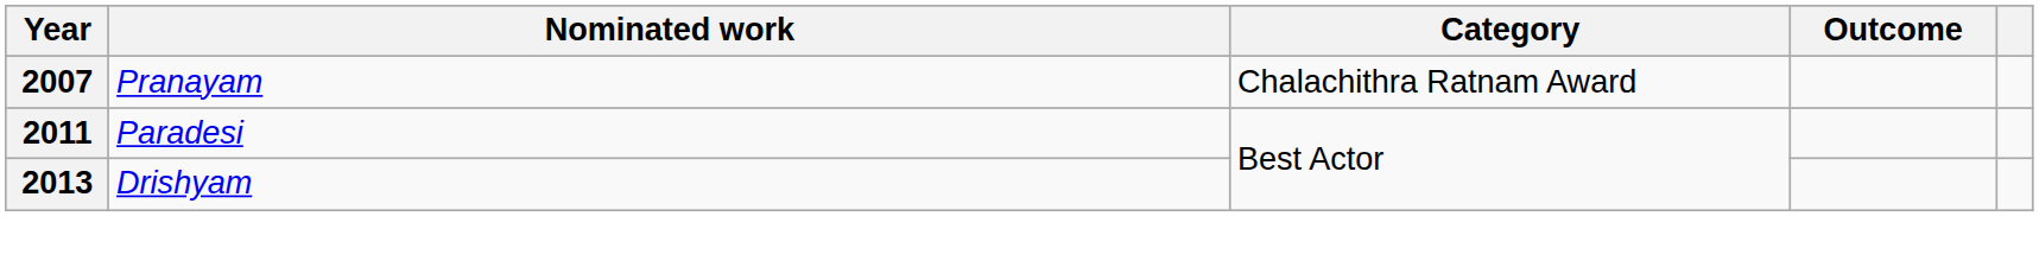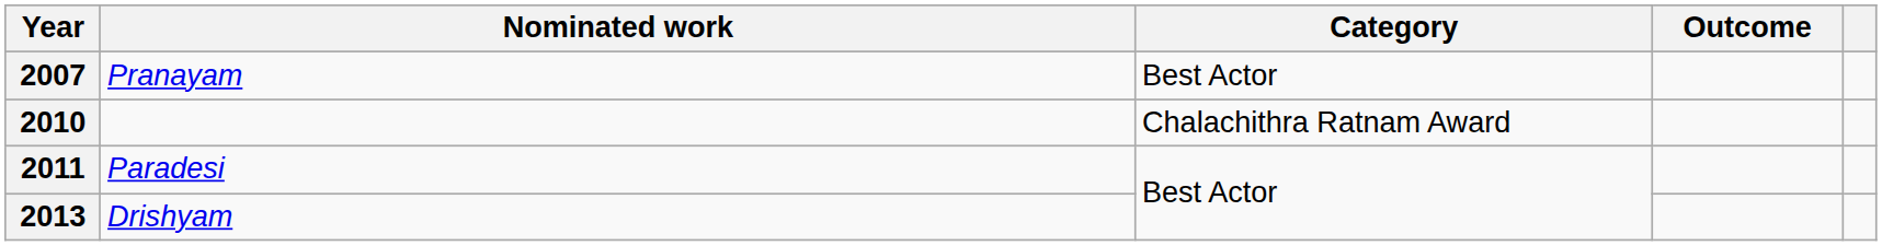 <table class="wikitable plainrowheaders" style="width:80%;">
 <tr>
 <th scope="col" style="width:1%;">Year</th>
 <th scope="col" style="width:30%;">Nominated work</th>
 <th scope="col" style="width:15%;">Category</th>
 <th scope="col" style="width:3%;">Outcome</th>
 <th scope="col" style="width:1%;"></th>
 </tr>
 <tr>
 <th scope="row">2007</th>
 <td><em><a href='#'>Pranayam</a></em></td>
+<td>Best Actor</td>
+<td></td>
+<td style="text-align:center;"></td>
+</tr>
+<tr>
+<th scope="row">2010</th>
+<td></td>
 <td>Chalachithra Ratnam Award</td>
 <td></td>
 <td style="text-align:center;"></td>
 </tr>
 <tr>
 <th scope="row">2011</th>
 <td><em><a href='#'>Paradesi</a></em></td>
 <td rowspan="2">Best Actor</td>
 <td></td>
 <td></td>
 </tr>
 <tr>
 <th scope="row">2013</th>
 <td><em><a href='#'>Drishyam</a></em></td>
 <td></td>
 <td></td>
 </tr>
 </table>
